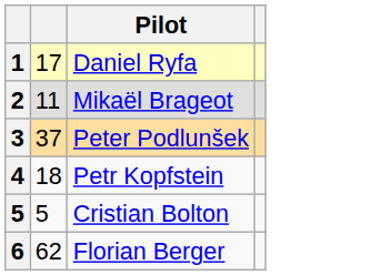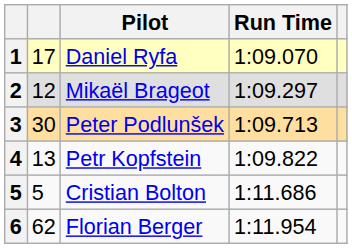 <table class="wikitable" style="font-size: 95%;">
 <tr>
 <th></th>
 <th></th>
 <th>Pilot</th>
+<th>Run Time</th>
 <th></th>
 </tr>
 <tr>
 <th>1</th>
 <td style="background:#ffffbf;">17</td>
 <td style="background:#ffffbf;"> <a href='#'>Daniel Ryfa</a></td>
+<td style="background:#ffffbf;">1:09.070</td>
 <td style="background:#ffffbf;"></td>
 </tr>
 <tr>
 <th>2</th>
-<td style="background:#dfdfdf;">11</td>
+<td style="background:#dfdfdf;">12</td>
 <td style="background:#dfdfdf;"> <a href='#'>Mikaël Brageot</a></td>
+<td style="background:#dfdfdf;">1:09.297</td>
 <td style="background:#dfdfdf;"></td>
 </tr>
 <tr>
 <th>3</th>
-<td style="background:#ffdf9f;">37</td>
+<td style="background:#ffdf9f;">30</td>
 <td style="background:#ffdf9f;"> <a href='#'>Peter Podlunšek</a></td>
+<td style="background:#ffdf9f;">1:09.713</td>
 <td style="background:#ffdf9f;"></td>
 </tr>
 <tr>
 <th>4</th>
-<td>18</td>
+<td>13</td>
 <td> <a href='#'>Petr Kopfstein</a></td>
+<td>1:09.822</td>
 <td></td>
 </tr>
 <tr>
 <th>5</th>
 <td>5</td>
 <td> <a href='#'>Cristian Bolton</a></td>
+<td>1:11.686</td>
 <td></td>
 </tr>
 <tr>
 <th>6</th>
 <td>62</td>
 <td> <a href='#'>Florian Berger</a></td>
+<td>1:11.954</td>
 <td></td>
 </tr>
 </table>
